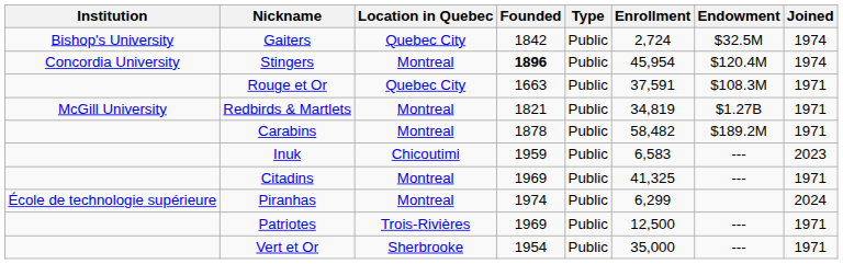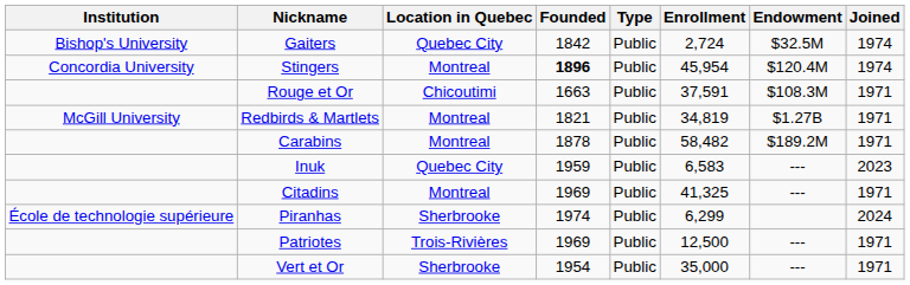 <table class="wikitable sortable" style="text-align:center;">
 <tr>
 <th>Institution</th>
 <th>Nickname</th>
 <th>Location in Quebec</th>
 <th>Founded</th>
 <th>Type</th>
 <th>Enrollment</th>
 <th>Endowment</th>
 <th>Joined</th>
 </tr>
 <tr>
 <td><a href='#'>Bishop's University</a></td>
 <td><a href='#'>Gaiters</a></td>
 <td><a href='#'>Quebec City</a></td>
 <td>1842</td>
 <td>Public</td>
 <td>2,724</td>
 <td>$32.5M</td>
 <td>1974</td>
 </tr>
 <tr>
 <td><a href='#'>Concordia University</a></td>
 <td><a href='#'>Stingers</a></td>
 <td><a href='#'>Montreal</a></td>
 <td><strong>1896</strong></td>
 <td>Public</td>
 <td>45,954</td>
 <td>$120.4M</td>
 <td>1974</td>
 </tr>
 <tr>
 <td></td>
 <td><a href='#'>Rouge et Or</a></td>
-<td><a href='#'>Quebec City</a></td>
+<td><a href='#'>Chicoutimi</a></td>
 <td>1663</td>
 <td>Public</td>
 <td>37,591</td>
 <td>$108.3M</td>
 <td>1971</td>
 </tr>
 <tr>
 <td><a href='#'>McGill University</a></td>
 <td><a href='#'>Redbirds & Martlets</a></td>
 <td><a href='#'>Montreal</a></td>
 <td>1821</td>
 <td>Public</td>
 <td>34,819</td>
 <td>$1.27B</td>
 <td>1971</td>
 </tr>
 <tr>
 <td></td>
 <td><a href='#'>Carabins</a></td>
 <td><a href='#'>Montreal</a></td>
 <td>1878</td>
 <td>Public</td>
 <td>58,482</td>
 <td>$189.2M</td>
 <td>1971</td>
 </tr>
 <tr>
 <td></td>
 <td><a href='#'>Inuk</a></td>
-<td><a href='#'>Chicoutimi</a></td>
+<td><a href='#'>Quebec City</a></td>
 <td>1959</td>
 <td>Public</td>
 <td>6,583</td>
 <td>---</td>
 <td>2023</td>
 </tr>
 <tr>
 <td></td>
 <td><a href='#'>Citadins</a></td>
 <td><a href='#'>Montreal</a></td>
 <td>1969</td>
 <td>Public</td>
 <td>41,325</td>
 <td>---</td>
 <td>1971</td>
 </tr>
 <tr>
 <td><a href='#'>École de technologie supérieure</a></td>
 <td><a href='#'>Piranhas</a></td>
-<td><a href='#'>Montreal</a></td>
+<td><a href='#'>Sherbrooke</a></td>
 <td>1974</td>
 <td>Public</td>
 <td>6,299</td>
 <td></td>
 <td>2024</td>
 </tr>
 <tr>
 <td></td>
 <td><a href='#'>Patriotes</a></td>
 <td><a href='#'>Trois-Rivières</a></td>
 <td>1969</td>
 <td>Public</td>
 <td>12,500</td>
 <td>---</td>
 <td>1971</td>
 </tr>
 <tr>
 <td></td>
 <td><a href='#'>Vert et Or</a></td>
 <td><a href='#'>Sherbrooke</a></td>
 <td>1954</td>
 <td>Public</td>
 <td>35,000</td>
 <td>---</td>
 <td>1971</td>
 </tr>
 </table>
